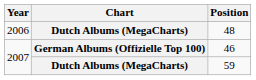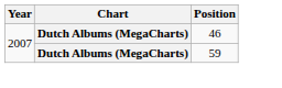 <table class="wikitable plainrowheaders sortable">
 <tr>
 <th scope="col">Year</th>
 <th scope="col">Chart</th>
 <th scope="col">Position</th>
 </tr>
 <tr>
-<td>2006</td>
+<td rowspan=2>2007</td>
 <th scope="row">Dutch Albums (MegaCharts)</th>
-<td align=center>48</td>
-</tr>
-<tr>
-<td rowspan=2>2007</td>
-<th scope="row">German Albums (Offizielle Top 100)</th>
 <td align=center>46</td>
 </tr>
 <tr>
 <th scope="row">Dutch Albums (MegaCharts)</th>
 <td align=center>59</td>
 </tr>
 </table>
